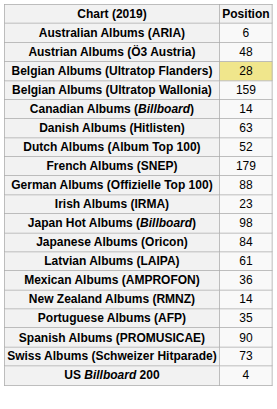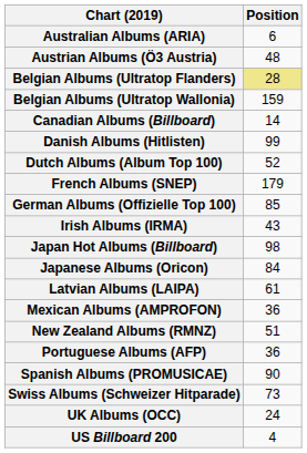 <table class="wikitable sortable plainrowheaders" style="text-align:center">
 <tr>
 <th scope="col">Chart (2019)</th>
 <th scope="col">Position</th>
 </tr>
 <tr>
 <th scope="row">Australian Albums (ARIA)</th>
 <td>6</td>
 </tr>
 <tr>
 <th scope="row">Austrian Albums (Ö3 Austria)</th>
 <td>48</td>
 </tr>
 <tr>
 <th scope="row">Belgian Albums (Ultratop Flanders)</th>
 <td style="background: khaki;">28</td>
 </tr>
 <tr>
 <th scope="row">Belgian Albums (Ultratop Wallonia)</th>
 <td>159</td>
 </tr>
 <tr>
 <th scope="row">Canadian Albums (<em>Billboard</em>)</th>
 <td>14</td>
 </tr>
 <tr>
 <th scope="row">Danish Albums (Hitlisten)</th>
-<td>63</td>
+<td>99</td>
 </tr>
 <tr>
 <th scope="row">Dutch Albums (Album Top 100)</th>
 <td>52</td>
 </tr>
 <tr>
 <th scope="row">French Albums (SNEP)</th>
 <td>179</td>
 </tr>
 <tr>
 <th scope="row">German Albums (Offizielle Top 100)</th>
-<td>88</td>
+<td>85</td>
 </tr>
 <tr>
 <th scope="row">Irish Albums (IRMA)</th>
-<td>23</td>
+<td>43</td>
 </tr>
 <tr>
 <th scope="row">Japan Hot Albums (<em>Billboard</em>)</th>
 <td>98</td>
 </tr>
 <tr>
 <th scope="row">Japanese Albums (Oricon)</th>
 <td>84</td>
 </tr>
 <tr>
 <th scope="row">Latvian Albums (LAIPA)</th>
 <td>61</td>
 </tr>
 <tr>
 <th scope="row">Mexican Albums (AMPROFON)</th>
 <td>36</td>
 </tr>
 <tr>
 <th scope="row">New Zealand Albums (RMNZ)</th>
-<td>14</td>
+<td>51</td>
 </tr>
 <tr>
 <th scope="row">Portuguese Albums (AFP)</th>
-<td>35</td>
+<td>36</td>
 </tr>
 <tr>
 <th scope="row">Spanish Albums (PROMUSICAE)</th>
 <td>90</td>
 </tr>
 <tr>
 <th scope="row">Swiss Albums (Schweizer Hitparade)</th>
 <td>73</td>
 </tr>
 <tr>
+<th scope="row">UK Albums (OCC)</th>
+<td>24</td>
+</tr>
+<tr>
 <th scope="row">US <em>Billboard</em> 200</th>
 <td>4</td>
 </tr>
 </table>
